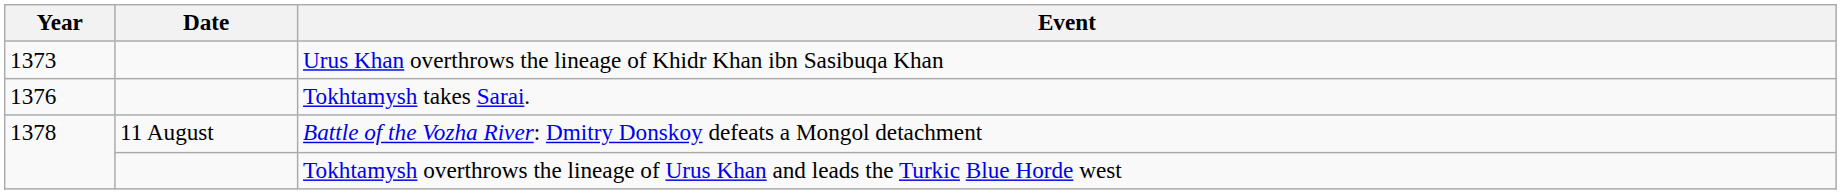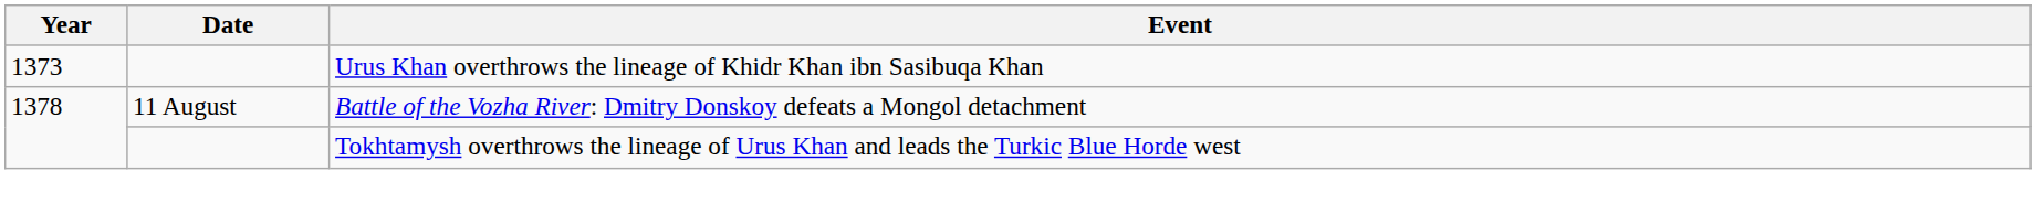 <table class="wikitable" width="100%">
 <tr>
 <th style="width:6%">Year</th>
 <th style="width:10%">Date</th>
 <th>Event</th>
 </tr>
 <tr>
 <td>1373</td>
 <td></td>
 <td><a href='#'>Urus Khan</a> overthrows the lineage of Khidr Khan ibn Sasibuqa Khan</td>
 </tr>
 <tr>
-<td>1376</td>
-<td></td>
-<td><a href='#'>Tokhtamysh</a> takes <a href='#'>Sarai</a>.</td>
-</tr>
-<tr>
 <td rowspan="2" valign="top">1378</td>
 <td>11 August</td>
 <td><em><a href='#'>Battle of the Vozha River</a></em>: <a href='#'>Dmitry Donskoy</a> defeats a Mongol detachment</td>
 </tr>
 <tr>
 <td></td>
 <td><a href='#'>Tokhtamysh</a> overthrows the lineage of <a href='#'>Urus Khan</a> and leads the <a href='#'>Turkic</a> <a href='#'>Blue Horde</a> west</td>
 </tr>
 </table>
